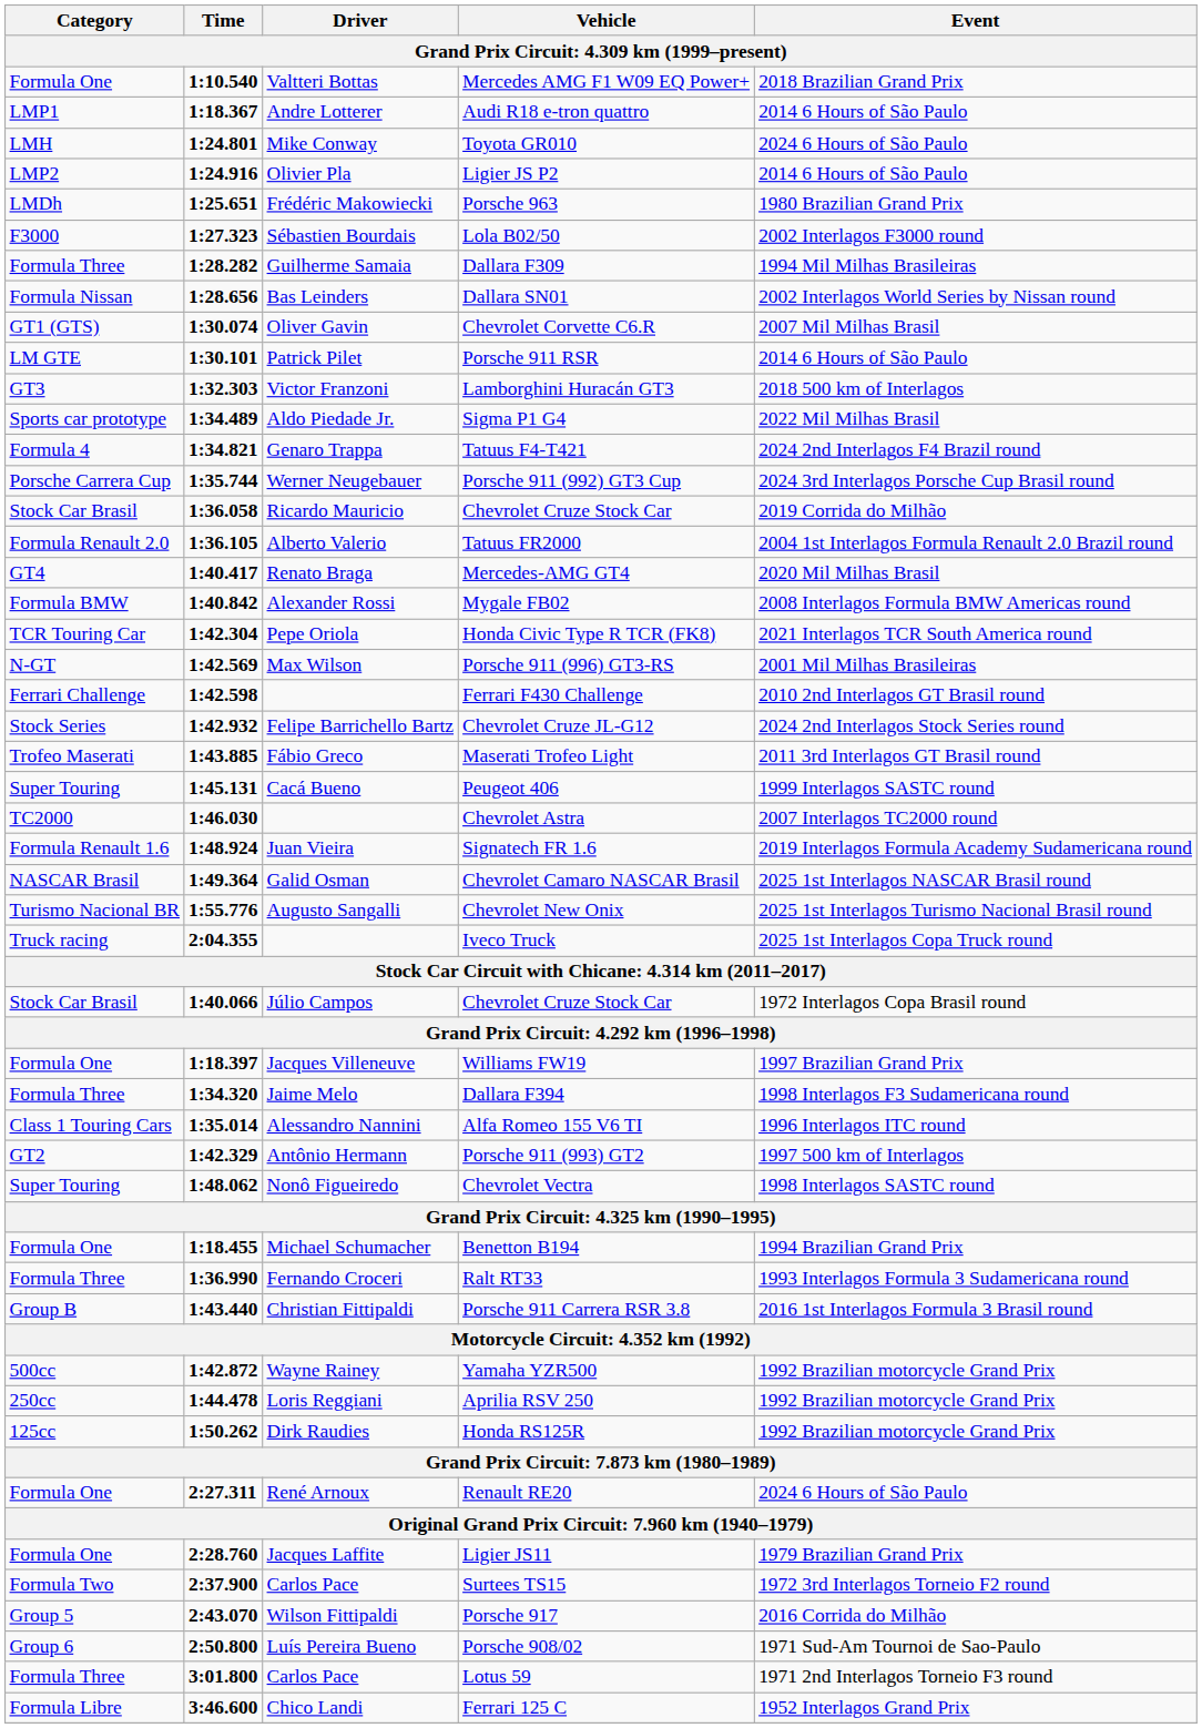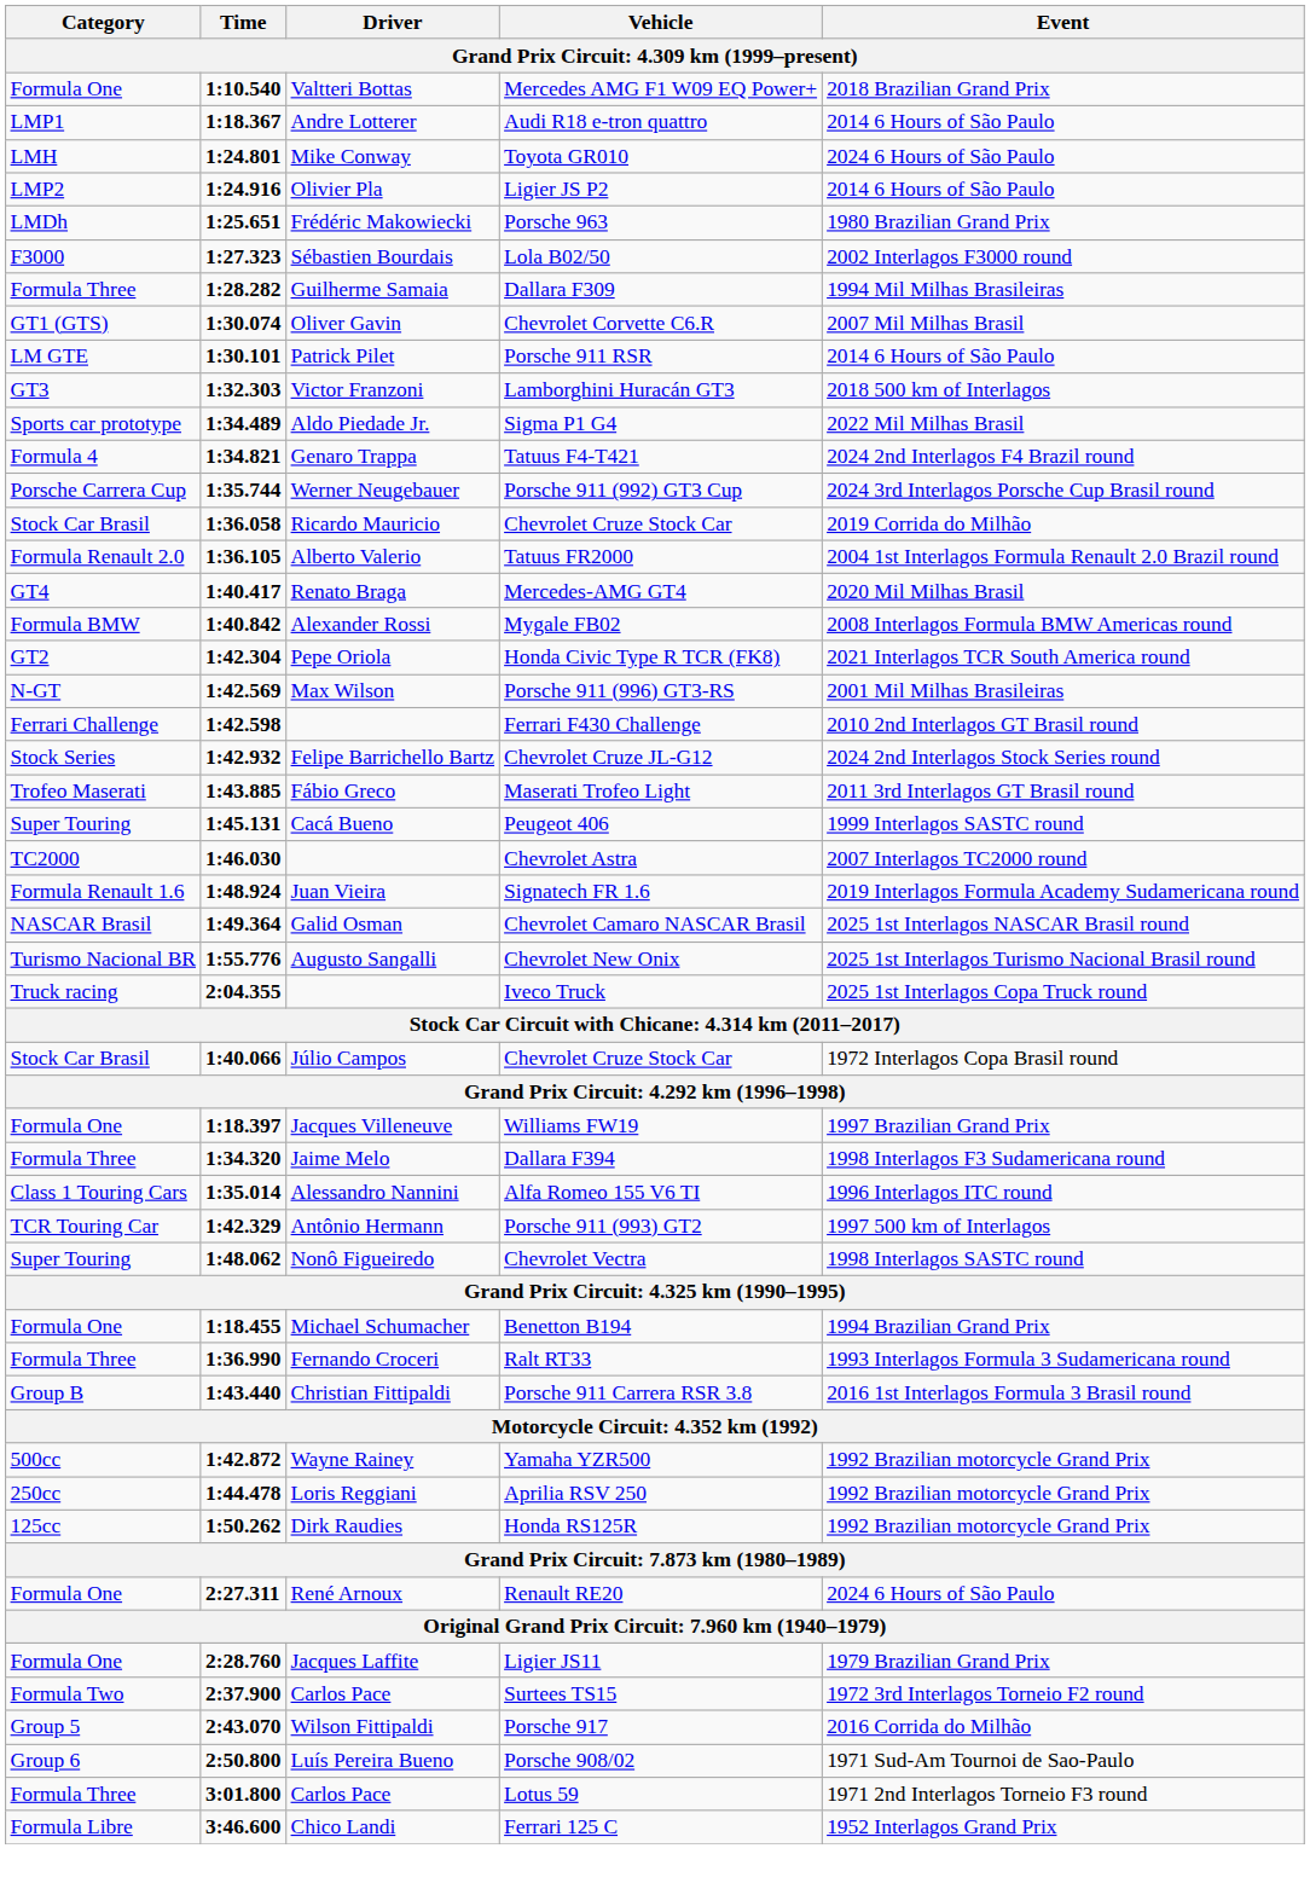 <table class="wikitable">
 <tr>
 <th>Category</th>
 <th>Time</th>
 <th>Driver</th>
 <th>Vehicle</th>
 <th>Event</th>
 </tr>
 <tr>
 <th colspan=5>Grand Prix Circuit: 4.309 km (1999–present)</th>
 </tr>
 <tr>
 <td><a href='#'>Formula One</a></td>
 <td><strong>1:10.540</strong></td>
 <td><a href='#'>Valtteri Bottas</a></td>
 <td><a href='#'>Mercedes AMG F1 W09 EQ Power+</a></td>
 <td><a href='#'>2018 Brazilian Grand Prix</a> </td>
 </tr>
 <tr>
 <td><a href='#'>LMP1</a></td>
 <td><strong>1:18.367</strong></td>
 <td><a href='#'>Andre Lotterer</a></td>
 <td><a href='#'>Audi R18 e-tron quattro</a></td>
 <td><a href='#'>2014 6 Hours of São Paulo</a></td>
 </tr>
 <tr>
 <td><a href='#'>LMH</a></td>
 <td><strong>1:24.801</strong></td>
 <td><a href='#'>Mike Conway</a></td>
 <td><a href='#'>Toyota GR010</a></td>
 <td><a href='#'>2024 6 Hours of São Paulo</a></td>
 </tr>
 <tr>
 <td><a href='#'>LMP2</a></td>
 <td><strong>1:24.916</strong></td>
 <td><a href='#'>Olivier Pla</a></td>
 <td><a href='#'>Ligier JS P2</a></td>
 <td><a href='#'>2014 6 Hours of São Paulo</a></td>
 </tr>
 <tr>
 <td><a href='#'>LMDh</a></td>
 <td><strong>1:25.651</strong></td>
 <td><a href='#'>Frédéric Makowiecki</a></td>
 <td><a href='#'>Porsche 963</a></td>
 <td><a href='#'>1980 Brazilian Grand Prix</a></td>
 </tr>
 <tr>
 <td><a href='#'>F3000</a></td>
 <td><strong>1:27.323</strong></td>
 <td><a href='#'>Sébastien Bourdais</a></td>
 <td><a href='#'>Lola B02/50</a></td>
 <td><a href='#'>2002 Interlagos F3000 round</a></td>
 </tr>
 <tr>
 <td><a href='#'>Formula Three</a></td>
 <td><strong>1:28.282</strong></td>
 <td><a href='#'>Guilherme Samaia</a></td>
 <td><a href='#'>Dallara F309</a></td>
 <td><a href='#'>1994 Mil Milhas Brasileiras</a></td>
-</tr>
-<tr>
-<td><a href='#'>Formula Nissan</a></td>
-<td><strong>1:28.656</strong></td>
-<td><a href='#'>Bas Leinders</a></td>
-<td><a href='#'>Dallara SN01</a></td>
-<td><a href='#'>2002 Interlagos World Series by Nissan round</a></td>
 </tr>
 <tr>
 <td><a href='#'>GT1 (GTS)</a></td>
 <td><strong>1:30.074</strong></td>
 <td><a href='#'>Oliver Gavin</a></td>
 <td><a href='#'>Chevrolet Corvette C6.R</a></td>
 <td><a href='#'>2007 Mil Milhas Brasil</a></td>
 </tr>
 <tr>
 <td><a href='#'>LM GTE</a></td>
 <td><strong>1:30.101</strong></td>
 <td><a href='#'>Patrick Pilet</a></td>
 <td><a href='#'>Porsche 911 RSR</a></td>
 <td><a href='#'>2014 6 Hours of São Paulo</a></td>
 </tr>
 <tr>
 <td><a href='#'>GT3</a></td>
 <td><strong>1:32.303</strong></td>
 <td><a href='#'>Victor Franzoni</a></td>
 <td><a href='#'>Lamborghini Huracán GT3</a></td>
 <td><a href='#'>2018 500&nbsp;km of Interlagos</a></td>
 </tr>
 <tr>
 <td><a href='#'>Sports car prototype</a></td>
 <td><strong>1:34.489</strong></td>
 <td><a href='#'>Aldo Piedade Jr.</a></td>
 <td><a href='#'>Sigma P1 G4</a></td>
 <td><a href='#'>2022 Mil Milhas Brasil</a></td>
 </tr>
 <tr>
 <td><a href='#'>Formula 4</a></td>
 <td><strong>1:34.821</strong></td>
 <td><a href='#'>Genaro Trappa</a></td>
 <td><a href='#'>Tatuus F4-T421</a></td>
 <td><a href='#'>2024 2nd Interlagos F4 Brazil round</a></td>
 </tr>
 <tr>
 <td><a href='#'>Porsche Carrera Cup</a></td>
 <td><strong>1:35.744</strong></td>
 <td><a href='#'>Werner Neugebauer</a></td>
 <td><a href='#'>Porsche 911 (992) GT3 Cup</a></td>
 <td><a href='#'>2024 3rd Interlagos Porsche Cup Brasil round</a></td>
 </tr>
 <tr>
 <td><a href='#'>Stock Car Brasil</a></td>
 <td><strong>1:36.058</strong></td>
 <td><a href='#'>Ricardo Mauricio</a></td>
 <td><a href='#'>Chevrolet Cruze Stock Car</a></td>
 <td><a href='#'>2019 Corrida do Milhão</a></td>
 </tr>
 <tr>
 <td><a href='#'>Formula Renault 2.0</a></td>
 <td><strong>1:36.105</strong></td>
 <td><a href='#'>Alberto Valerio</a></td>
 <td><a href='#'>Tatuus FR2000</a></td>
 <td><a href='#'>2004 1st Interlagos Formula Renault 2.0 Brazil round</a></td>
 </tr>
 <tr>
 <td><a href='#'>GT4</a></td>
 <td><strong>1:40.417</strong></td>
 <td><a href='#'>Renato Braga</a></td>
 <td><a href='#'>Mercedes-AMG GT4</a></td>
 <td><a href='#'>2020 Mil Milhas Brasil</a></td>
 </tr>
 <tr>
 <td><a href='#'>Formula BMW</a></td>
 <td><strong>1:40.842</strong></td>
 <td><a href='#'>Alexander Rossi</a></td>
 <td><a href='#'>Mygale FB02</a></td>
 <td><a href='#'>2008 Interlagos Formula BMW Americas round</a></td>
 </tr>
 <tr>
-<td><a href='#'>TCR Touring Car</a></td>
+<td><a href='#'>GT2</a></td>
 <td><strong>1:42.304</strong></td>
 <td><a href='#'>Pepe Oriola</a></td>
 <td><a href='#'>Honda Civic Type R TCR (FK8)</a></td>
 <td><a href='#'>2021 Interlagos TCR South America round</a></td>
 </tr>
 <tr>
 <td><a href='#'>N-GT</a></td>
 <td><strong>1:42.569</strong></td>
 <td><a href='#'>Max Wilson</a></td>
 <td><a href='#'>Porsche 911 (996) GT3-RS</a></td>
 <td><a href='#'>2001 Mil Milhas Brasileiras</a></td>
 </tr>
 <tr>
 <td><a href='#'>Ferrari Challenge</a></td>
 <td><strong>1:42.598</strong></td>
 <td></td>
 <td><a href='#'>Ferrari F430 Challenge</a></td>
 <td><a href='#'>2010 2nd Interlagos GT Brasil round</a></td>
 </tr>
 <tr>
 <td><a href='#'>Stock Series</a></td>
 <td><strong>1:42.932</strong></td>
 <td><a href='#'>Felipe Barrichello Bartz</a></td>
 <td><a href='#'>Chevrolet Cruze JL-G12</a></td>
 <td><a href='#'>2024 2nd Interlagos Stock Series round</a></td>
 </tr>
 <tr>
 <td><a href='#'>Trofeo Maserati</a></td>
 <td><strong>1:43.885</strong></td>
 <td><a href='#'>Fábio Greco</a></td>
 <td><a href='#'>Maserati Trofeo Light</a></td>
 <td><a href='#'>2011 3rd Interlagos GT Brasil round</a></td>
 </tr>
 <tr>
 <td><a href='#'>Super Touring</a></td>
 <td><strong>1:45.131</strong></td>
 <td><a href='#'>Cacá Bueno</a></td>
 <td><a href='#'>Peugeot 406</a></td>
 <td><a href='#'>1999 Interlagos SASTC round</a></td>
 </tr>
 <tr>
 <td><a href='#'>TC2000</a></td>
 <td><strong>1:46.030</strong></td>
 <td></td>
 <td><a href='#'>Chevrolet Astra</a></td>
 <td><a href='#'>2007 Interlagos TC2000 round</a></td>
 </tr>
 <tr>
 <td><a href='#'>Formula Renault 1.6</a></td>
 <td><strong>1:48.924</strong></td>
 <td><a href='#'>Juan Vieira</a></td>
 <td><a href='#'>Signatech FR 1.6</a></td>
 <td><a href='#'>2019 Interlagos Formula Academy Sudamericana round</a></td>
 </tr>
 <tr>
 <td><a href='#'>NASCAR Brasil</a></td>
 <td><strong>1:49.364</strong></td>
 <td><a href='#'>Galid Osman</a></td>
 <td><a href='#'>Chevrolet Camaro NASCAR Brasil</a></td>
 <td><a href='#'>2025 1st Interlagos NASCAR Brasil round</a></td>
 </tr>
 <tr>
 <td><a href='#'>Turismo Nacional BR</a></td>
 <td><strong>1:55.776</strong></td>
 <td><a href='#'>Augusto Sangalli</a></td>
 <td><a href='#'>Chevrolet New Onix</a></td>
 <td><a href='#'>2025 1st Interlagos Turismo Nacional Brasil round</a></td>
 </tr>
 <tr>
 <td><a href='#'>Truck racing</a></td>
 <td><strong>2:04.355</strong></td>
 <td></td>
 <td><a href='#'>Iveco Truck</a></td>
 <td><a href='#'>2025 1st Interlagos Copa Truck round</a></td>
 </tr>
 <tr>
 <th colspan=5>Stock Car Circuit with Chicane: 4.314 km (2011–2017)</th>
 </tr>
 <tr>
 <td><a href='#'>Stock Car Brasil</a></td>
 <td><strong>1:40.066</strong></td>
 <td><a href='#'>Júlio Campos</a></td>
 <td><a href='#'>Chevrolet Cruze Stock Car</a></td>
 <td>1972 Interlagos Copa Brasil round</td>
 </tr>
 <tr>
 <th colspan=5>Grand Prix Circuit: 4.292 km (1996–1998)</th>
 </tr>
 <tr>
 <td><a href='#'>Formula One</a></td>
 <td><strong>1:18.397</strong></td>
 <td><a href='#'>Jacques Villeneuve</a></td>
 <td><a href='#'>Williams FW19</a></td>
 <td><a href='#'>1997 Brazilian Grand Prix</a></td>
 </tr>
 <tr>
 <td><a href='#'>Formula Three</a></td>
 <td><strong>1:34.320</strong></td>
 <td><a href='#'>Jaime Melo</a></td>
 <td><a href='#'>Dallara F394</a></td>
 <td><a href='#'>1998 Interlagos F3 Sudamericana round</a></td>
 </tr>
 <tr>
 <td><a href='#'>Class 1 Touring Cars</a></td>
 <td><strong>1:35.014</strong></td>
 <td><a href='#'>Alessandro Nannini</a></td>
 <td><a href='#'>Alfa Romeo 155 V6 TI</a></td>
 <td><a href='#'>1996 Interlagos ITC round</a></td>
 </tr>
 <tr>
-<td><a href='#'>GT2</a></td>
+<td><a href='#'>TCR Touring Car</a></td>
 <td><strong>1:42.329</strong></td>
 <td><a href='#'>Antônio Hermann</a></td>
 <td><a href='#'>Porsche 911 (993) GT2</a></td>
 <td><a href='#'>1997 500&nbsp;km of Interlagos</a></td>
 </tr>
 <tr>
 <td><a href='#'>Super Touring</a></td>
 <td><strong>1:48.062</strong></td>
 <td><a href='#'>Nonô Figueiredo</a></td>
 <td><a href='#'>Chevrolet Vectra</a></td>
 <td><a href='#'>1998 Interlagos SASTC round</a></td>
 </tr>
 <tr>
 <th colspan=5>Grand Prix Circuit: 4.325 km (1990–1995)</th>
 </tr>
 <tr>
 <td><a href='#'>Formula One</a></td>
 <td><strong>1:18.455</strong></td>
 <td><a href='#'>Michael Schumacher</a></td>
 <td><a href='#'>Benetton B194</a></td>
 <td><a href='#'>1994 Brazilian Grand Prix</a></td>
 </tr>
 <tr>
 <td><a href='#'>Formula Three</a></td>
 <td><strong>1:36.990</strong></td>
 <td><a href='#'>Fernando Croceri</a></td>
 <td><a href='#'>Ralt RT33</a></td>
 <td><a href='#'>1993 Interlagos Formula 3 Sudamericana round</a></td>
 </tr>
 <tr>
 <td><a href='#'>Group B</a></td>
 <td><strong>1:43.440</strong></td>
 <td><a href='#'>Christian Fittipaldi</a></td>
 <td><a href='#'>Porsche 911 Carrera RSR 3.8</a></td>
 <td><a href='#'>2016 1st Interlagos Formula 3 Brasil round</a></td>
 </tr>
 <tr>
 <th colspan=5>Motorcycle Circuit: 4.352 km (1992)</th>
 </tr>
 <tr>
 <td><a href='#'>500cc</a></td>
 <td><strong>1:42.872</strong></td>
 <td><a href='#'>Wayne Rainey</a></td>
 <td><a href='#'>Yamaha YZR500</a></td>
 <td><a href='#'>1992 Brazilian motorcycle Grand Prix</a></td>
 </tr>
 <tr>
 <td><a href='#'>250cc</a></td>
 <td><strong>1:44.478</strong></td>
 <td><a href='#'>Loris Reggiani</a></td>
 <td><a href='#'>Aprilia RSV 250</a></td>
 <td><a href='#'>1992 Brazilian motorcycle Grand Prix</a></td>
 </tr>
 <tr>
 <td><a href='#'>125cc</a></td>
 <td><strong>1:50.262</strong></td>
 <td><a href='#'>Dirk Raudies</a></td>
 <td><a href='#'>Honda RS125R</a></td>
 <td><a href='#'>1992 Brazilian motorcycle Grand Prix</a></td>
 </tr>
 <tr>
 <th colspan=5>Grand Prix Circuit: 7.873 km (1980–1989)</th>
 </tr>
 <tr>
 <td><a href='#'>Formula One</a></td>
 <td><strong>2:27.311</strong></td>
 <td><a href='#'>René Arnoux</a></td>
 <td><a href='#'>Renault RE20</a></td>
 <td><a href='#'>2024 6 Hours of São Paulo</a></td>
 </tr>
 <tr>
 <th colspan=5>Original Grand Prix Circuit: 7.960 km (1940–1979)</th>
 </tr>
 <tr>
 <td><a href='#'>Formula One</a></td>
 <td><strong>2:28.760</strong></td>
 <td><a href='#'>Jacques Laffite</a></td>
 <td><a href='#'>Ligier JS11</a></td>
 <td><a href='#'>1979 Brazilian Grand Prix</a></td>
 </tr>
 <tr>
 <td><a href='#'>Formula Two</a></td>
 <td><strong>2:37.900</strong></td>
 <td><a href='#'>Carlos Pace</a></td>
 <td><a href='#'>Surtees TS15</a></td>
 <td><a href='#'>1972 3rd Interlagos Torneio F2 round</a></td>
 </tr>
 <tr>
 <td><a href='#'>Group 5</a></td>
 <td><strong>2:43.070</strong></td>
 <td><a href='#'>Wilson Fittipaldi</a></td>
 <td><a href='#'>Porsche 917</a></td>
 <td><a href='#'>2016 Corrida do Milhão</a></td>
 </tr>
 <tr>
 <td><a href='#'>Group 6</a></td>
 <td><strong>2:50.800</strong></td>
 <td><a href='#'>Luís Pereira Bueno</a></td>
 <td><a href='#'>Porsche 908/02</a></td>
 <td>1971 Sud-Am Tournoi de Sao-Paulo</td>
 </tr>
 <tr>
 <td><a href='#'>Formula Three</a></td>
 <td><strong>3:01.800</strong></td>
 <td><a href='#'>Carlos Pace</a></td>
 <td><a href='#'>Lotus 59</a></td>
 <td>1971 2nd Interlagos Torneio F3 round</td>
 </tr>
 <tr>
 <td><a href='#'>Formula Libre</a></td>
 <td><strong>3:46.600</strong></td>
 <td><a href='#'>Chico Landi</a></td>
 <td><a href='#'>Ferrari 125 C</a></td>
 <td><a href='#'>1952 Interlagos Grand Prix</a></td>
 </tr>
 <tr>
 </tr>
 </table>
